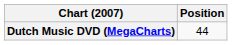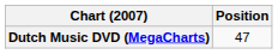 <table class="wikitable sortable plainrowheaders" style="text-align:center;">
 <tr>
 <th scope="col">Chart (2007)</th>
 <th scope="col">Position</th>
 </tr>
 <tr>
 <th scope="row">Dutch Music DVD (<a href='#'>MegaCharts</a>)</th>
-<td>44</td>
+<td>47</td>
 </tr>
 </table>
